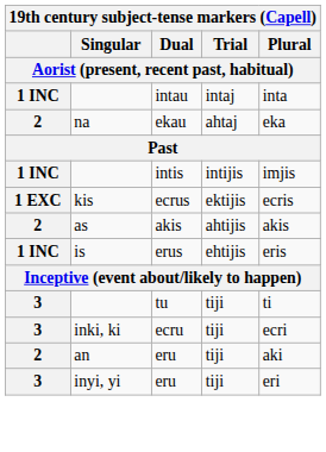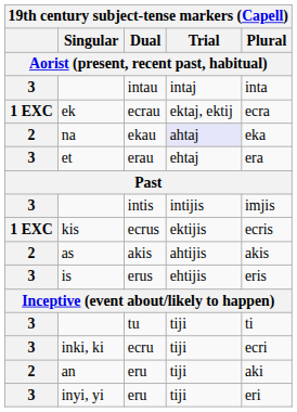 <table class="wikitable">
 <tr>
 <th colspan="5">19th century subject-tense markers (<a href='#'>Capell</a>)</th>
 </tr>
 <tr>
 <th></th>
 <th>Singular</th>
 <th>Dual</th>
 <th>Trial</th>
 <th>Plural</th>
 </tr>
 <tr>
 <th colspan="5"><a href='#'>Aorist</a> (present, recent past, habitual)</th>
 </tr>
 <tr>
-<th>1 INC</th>
+<th>3</th>
 <td></td>
 <td>intau</td>
 <td>intaj</td>
 <td>inta</td>
 </tr>
 <tr>
+<th>1 EXC</th>
+<td>ek</td>
+<td>ecrau</td>
+<td>ektaj, ektij</td>
+<td>ecra</td>
+</tr>
+<tr>
 <th>2</th>
 <td>na</td>
 <td>ekau</td>
-<td>ahtaj</td>
+<td style="background: lavender;">ahtaj</td>
 <td>eka</td>
+</tr>
+<tr>
+<th>3</th>
+<td>et</td>
+<td>erau</td>
+<td>ehtaj</td>
+<td>era</td>
 </tr>
 <tr>
 <th colspan="5">Past</th>
 </tr>
 <tr>
-<th>1 INC</th>
+<th>3</th>
 <td></td>
 <td>intis</td>
 <td>intijis</td>
 <td>imjis</td>
 </tr>
 <tr>
 <th>1 EXC</th>
 <td>kis</td>
 <td>ecrus</td>
 <td>ektijis</td>
 <td>ecris</td>
 </tr>
 <tr>
 <th>2</th>
 <td>as</td>
 <td>akis</td>
 <td>ahtijis</td>
 <td>akis</td>
 </tr>
 <tr>
-<th>1 INC</th>
+<th>3</th>
 <td>is</td>
 <td>erus</td>
 <td>ehtijis</td>
 <td>eris</td>
 </tr>
 <tr>
 <th colspan="5"><a href='#'>Inceptive</a> (event about/likely to  happen)</th>
 </tr>
 <tr>
 <th>3</th>
 <td></td>
 <td>tu</td>
 <td>tiji</td>
 <td>ti</td>
 </tr>
 <tr>
 <th>3</th>
 <td>inki, ki</td>
 <td>ecru</td>
 <td>tiji</td>
 <td>ecri</td>
 </tr>
 <tr>
 <th>2</th>
 <td>an</td>
 <td>eru</td>
 <td>tiji</td>
 <td>aki</td>
 </tr>
 <tr>
 <th>3</th>
 <td>inyi, yi</td>
 <td>eru</td>
 <td>tiji</td>
 <td>eri</td>
 </tr>
 </table>
